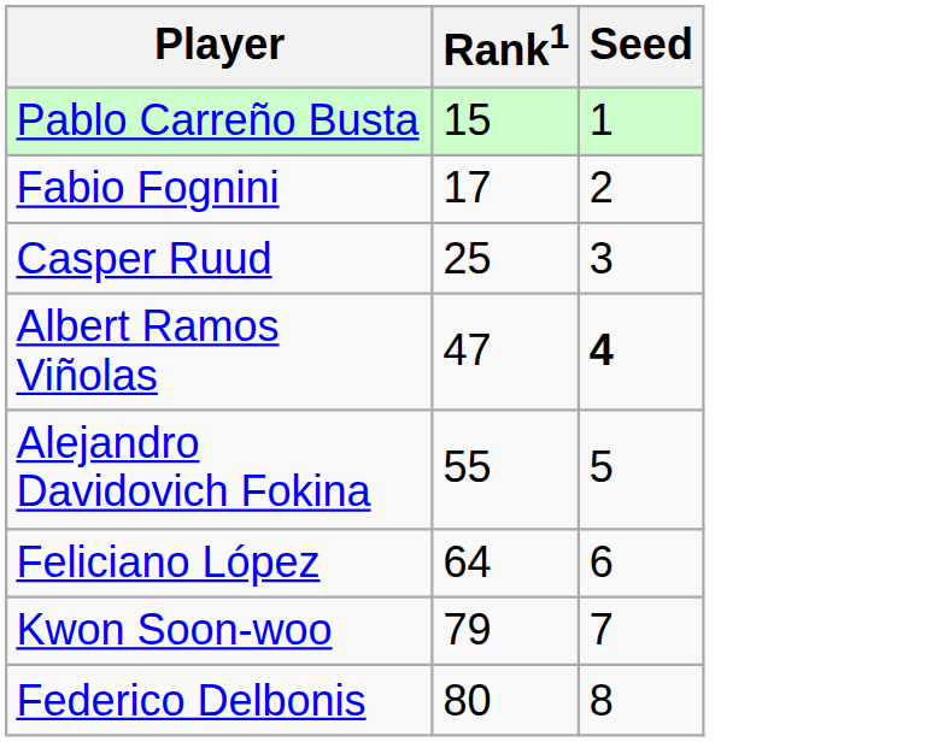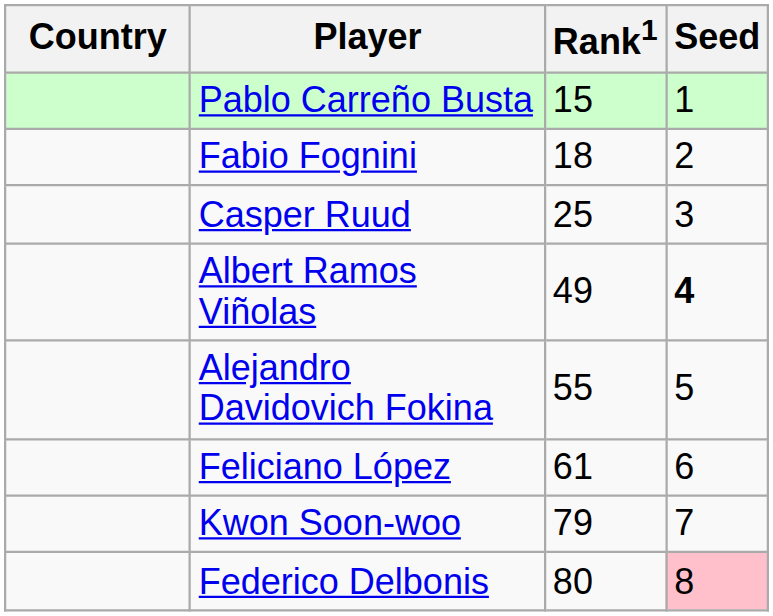 <table class="sortable wikitable nowrap">
 <tr>
+<th width="75">Country</th>
 <th width="150">Player</th>
 <th>Rank<sup>1</sup></th>
 <th>Seed</th>
 </tr>
 <tr style="background:#cfc;">
+<td></td>
 <td><a href='#'>Pablo Carreño Busta</a></td>
 <td>15</td>
 <td>1</td>
 </tr>
 <tr>
+<td></td>
 <td><a href='#'>Fabio Fognini</a></td>
-<td>17</td>
+<td>18</td>
 <td>2</td>
 </tr>
 <tr>
+<td></td>
 <td><a href='#'>Casper Ruud</a></td>
 <td>25</td>
 <td>3</td>
 </tr>
 <tr>
+<td></td>
 <td><a href='#'>Albert Ramos Viñolas</a></td>
-<td>47</td>
+<td>49</td>
 <td><strong>4</strong></td>
 </tr>
 <tr>
+<td></td>
 <td><a href='#'>Alejandro Davidovich Fokina</a></td>
 <td>55</td>
 <td>5</td>
 </tr>
 <tr>
+<td></td>
 <td><a href='#'>Feliciano López</a></td>
-<td>64</td>
+<td>61</td>
 <td>6</td>
 </tr>
 <tr>
+<td></td>
 <td><a href='#'>Kwon Soon-woo</a></td>
 <td>79</td>
 <td>7</td>
 </tr>
 <tr>
+<td></td>
 <td><a href='#'>Federico Delbonis</a></td>
 <td>80</td>
-<td>8</td>
+<td style="background: pink;">8</td>
 </tr>
 </table>
